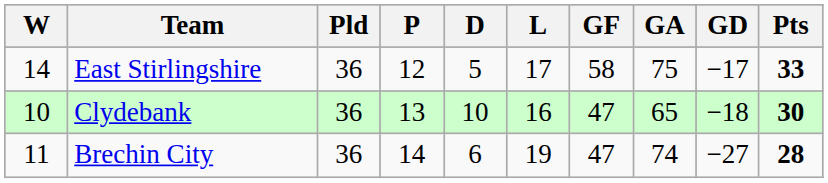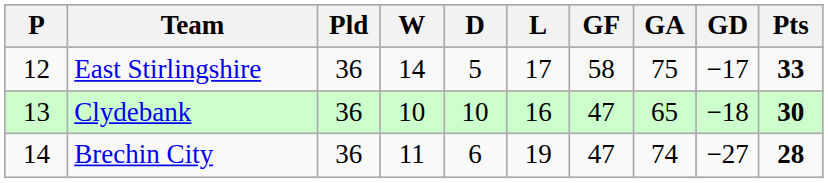 <table class="wikitable" style="text-align: center;">
 <tr>
-<th width=30>W</th>
+<th width=30>P</th>
 <th width=140>Team</th>
 <th width=30>Pld</th>
-<th width=30>P</th>
+<th width=30>W</th>
 <th width=30>D</th>
 <th width=30>L</th>
 <th width=30>GF</th>
 <th width=30>GA</th>
 <th width=30>GD</th>
 <th width=30>Pts</th>
 </tr>
 <tr>
-<td>14</td>
+<td>12</td>
 <td align=left><a href='#'>East Stirlingshire</a></td>
 <td>36</td>
-<td>12</td>
+<td>14</td>
 <td>5</td>
 <td>17</td>
 <td>58</td>
 <td>75</td>
 <td>−17</td>
 <td><strong>33</strong></td>
 </tr>
 <tr style="background:#ccffcc;">
-<td>10</td>
+<td>13</td>
 <td align=left><a href='#'>Clydebank</a></td>
 <td>36</td>
-<td>13</td>
+<td>10</td>
 <td>10</td>
 <td>16</td>
 <td>47</td>
 <td>65</td>
 <td>−18</td>
 <td><strong>30</strong></td>
 </tr>
 <tr>
-<td>11</td>
+<td>14</td>
 <td align=left><a href='#'>Brechin City</a></td>
 <td>36</td>
-<td>14</td>
+<td>11</td>
 <td>6</td>
 <td>19</td>
 <td>47</td>
 <td>74</td>
 <td>−27</td>
 <td><strong>28</strong></td>
 </tr>
 </table>
